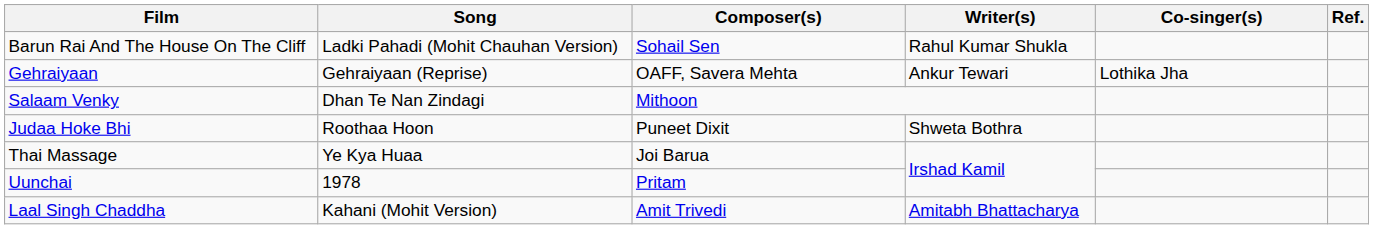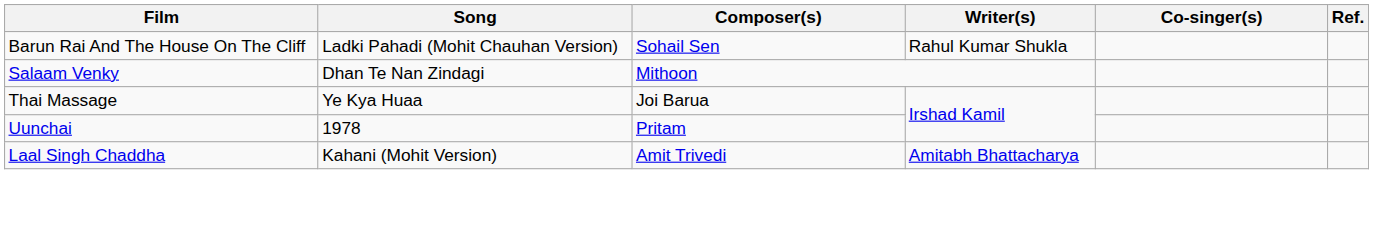 <table class="wikitable plainrowheaders" width="100%">
 <tr>
 <th scope="col" width="23%">Film</th>
 <th scope="col" width="23%">Song</th>
 <th scope="col" width="20%">Composer(s)</th>
 <th scope="col" width="14%">Writer(s)</th>
 <th scope="col" width="17%">Co-singer(s)</th>
 <th scope="col" width="3%">Ref.</th>
 </tr>
 <tr>
 <td>Barun Rai And The House On The Cliff</td>
 <td>Ladki Pahadi (Mohit Chauhan Version)</td>
 <td><a href='#'>Sohail Sen</a></td>
 <td>Rahul Kumar Shukla</td>
 <td></td>
 <td></td>
 </tr>
 <tr>
-<td><a href='#'>Gehraiyaan</a></td>
-<td>Gehraiyaan (Reprise)</td>
-<td>OAFF, Savera Mehta</td>
-<td>Ankur Tewari</td>
-<td>Lothika Jha</td>
-<td></td>
-</tr>
-<tr>
 <td><a href='#'>Salaam Venky</a></td>
 <td>Dhan Te Nan Zindagi</td>
 <td colspan=2><a href='#'>Mithoon</a></td>
-<td></td>
-<td></td>
-</tr>
-<tr>
-<td><a href='#'>Judaa Hoke Bhi</a></td>
-<td>Roothaa Hoon</td>
-<td>Puneet Dixit</td>
-<td>Shweta Bothra</td>
 <td></td>
 <td></td>
 </tr>
 <tr>
 <td>Thai Massage</td>
 <td>Ye Kya Huaa</td>
 <td>Joi Barua</td>
 <td rowspan="2"><a href='#'>Irshad Kamil</a></td>
 <td></td>
 <td></td>
 </tr>
 <tr>
 <td><a href='#'>Uunchai</a></td>
 <td>1978</td>
 <td><a href='#'>Pritam</a></td>
 <td></td>
 <td></td>
 </tr>
 <tr>
 <td><a href='#'>Laal Singh Chaddha</a></td>
 <td>Kahani (Mohit Version)</td>
 <td><a href='#'>Amit Trivedi</a></td>
 <td><a href='#'>Amitabh Bhattacharya</a></td>
 <td></td>
 <td></td>
 </tr>
 </table>
